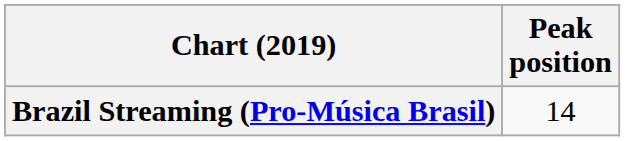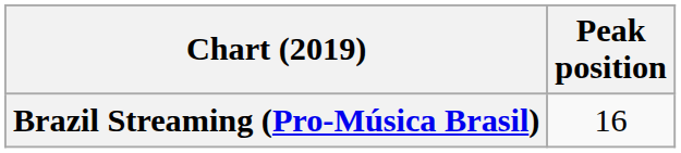 <table class="wikitable plainrowheaders" style="text-align:center">
 <tr>
 <th scope="col">Chart (2019)</th>
 <th scope="col">Peak<br>position</th>
 </tr>
 <tr>
 <th scope="row">Brazil Streaming (<a href='#'>Pro-Música Brasil</a>)</th>
-<td>14</td>
+<td>16</td>
 </tr>
 </table>
